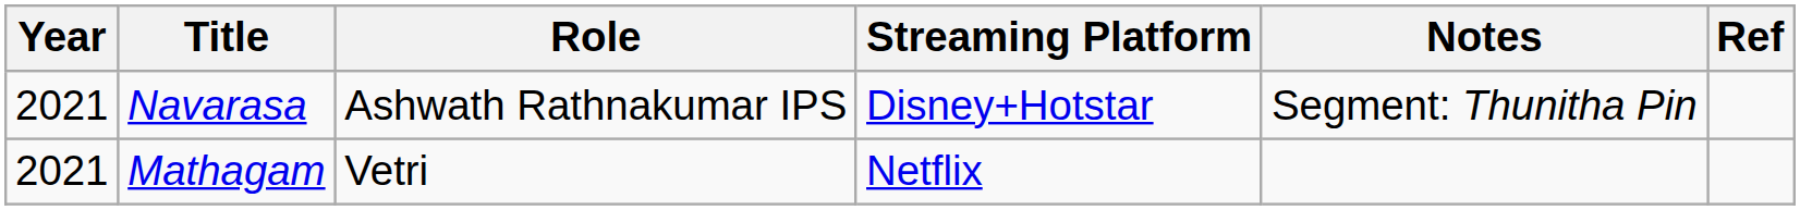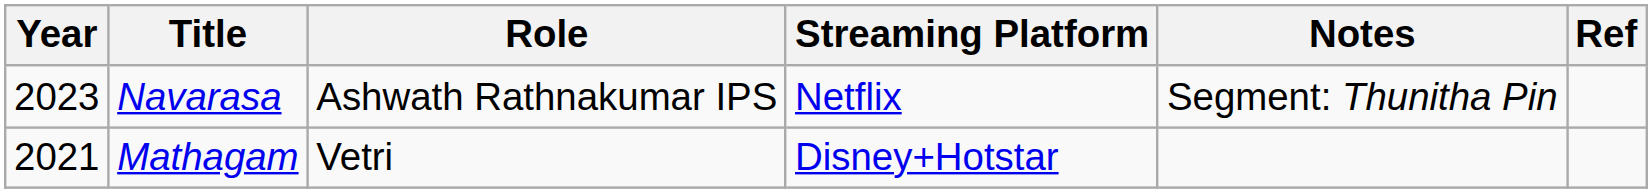 <table class="wikitable">
 <tr>
 <th>Year</th>
 <th>Title</th>
 <th>Role</th>
 <th>Streaming Platform</th>
 <th>Notes</th>
 <th>Ref</th>
 </tr>
 <tr>
-<td>2021</td>
+<td>2023</td>
 <td><em><a href='#'>Navarasa</a></em></td>
 <td>Ashwath Rathnakumar IPS</td>
-<td><a href='#'>Disney+Hotstar</a></td>
+<td><a href='#'>Netflix</a></td>
 <td>Segment: <em>Thunitha Pin</em></td>
 <td></td>
 </tr>
 <tr>
 <td>2021</td>
 <td><em><a href='#'>Mathagam</a></em></td>
 <td>Vetri</td>
-<td><a href='#'>Netflix</a></td>
+<td><a href='#'>Disney+Hotstar</a></td>
 <td></td>
 <td></td>
 </tr>
 </table>
